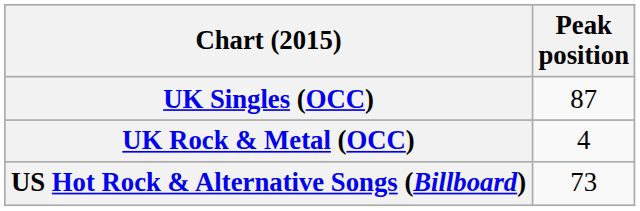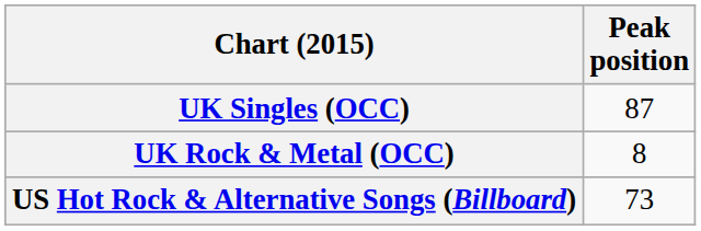 <table class="wikitable sortable plainrowheaders" style="text-align:center">
 <tr>
 <th scope="col">Chart (2015)</th>
 <th scope="col">Peak<br>position</th>
 </tr>
 <tr>
 <th scope="row"><a href='#'>UK Singles</a> (<a href='#'>OCC</a>)</th>
 <td>87</td>
 </tr>
 <tr>
 <th scope="row"><a href='#'>UK Rock & Metal</a> (<a href='#'>OCC</a>)</th>
-<td>4</td>
+<td>8</td>
 </tr>
 <tr>
 <th scope="row">US <a href='#'>Hot Rock & Alternative Songs</a> (<em><a href='#'>Billboard</a></em>)</th>
 <td>73</td>
 </tr>
 </table>
